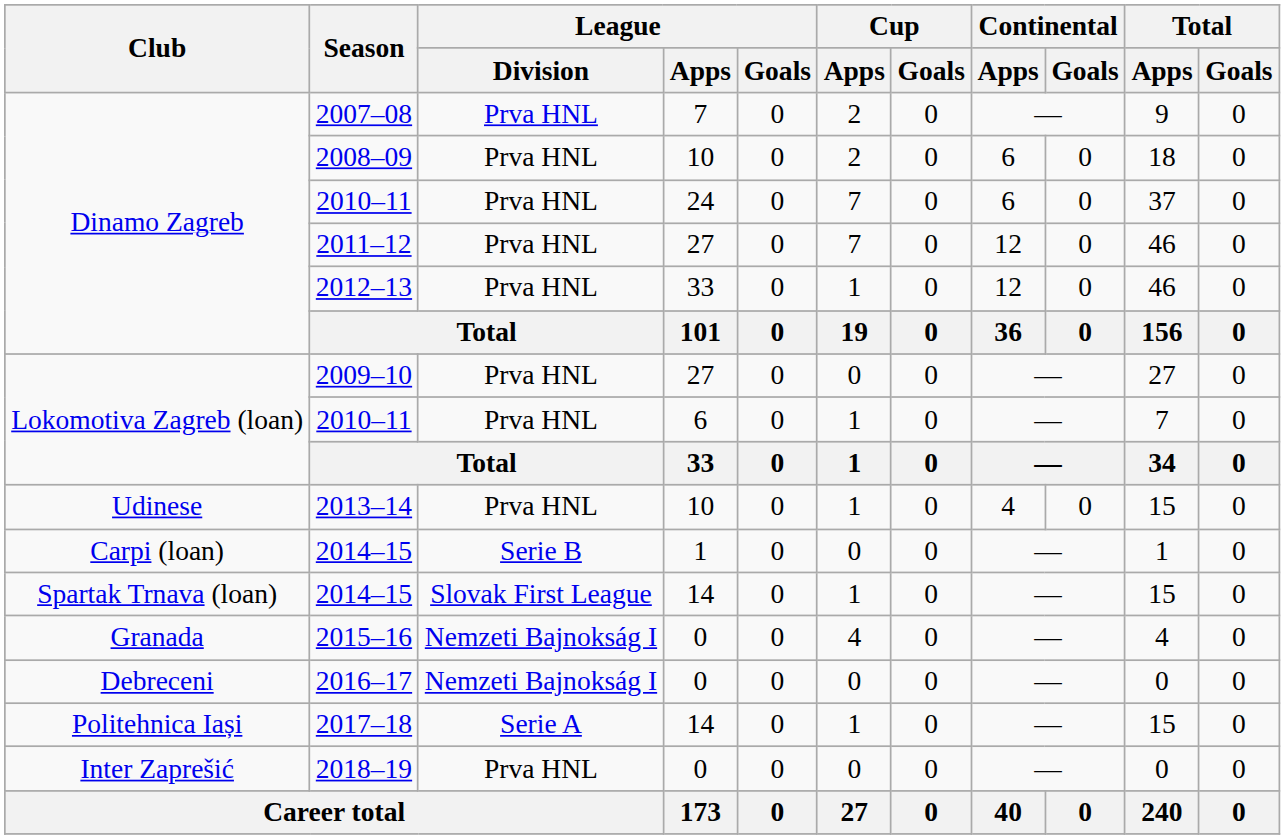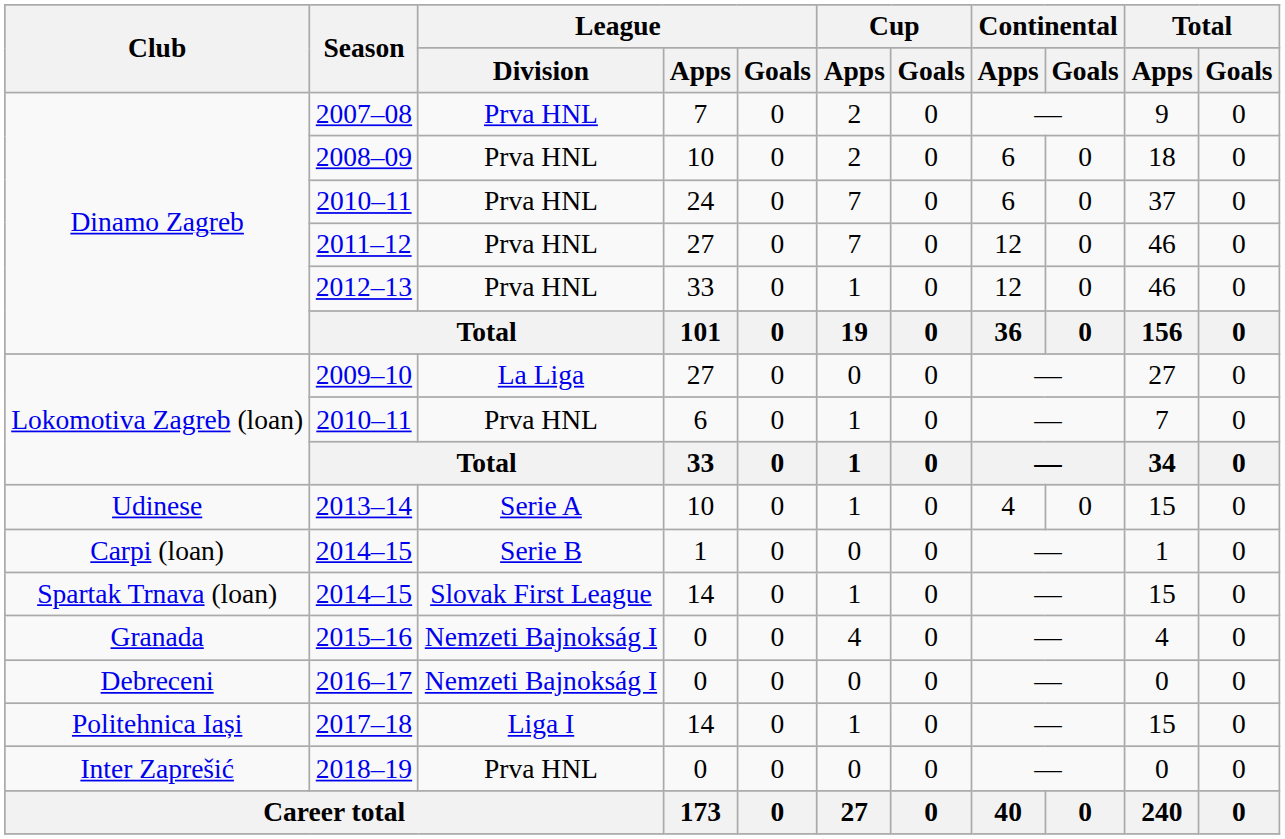 <table class="wikitable" style="text-align:center">
 <tr>
 <th rowspan="2">Club</th>
 <th rowspan="2">Season</th>
 <th colspan="3">League</th>
 <th colspan="2">Cup</th>
 <th colspan="2">Continental</th>
 <th colspan="2">Total</th>
 </tr>
 <tr>
 <th>Division</th>
 <th>Apps</th>
 <th>Goals</th>
 <th>Apps</th>
 <th>Goals</th>
 <th>Apps</th>
 <th>Goals</th>
 <th>Apps</th>
 <th>Goals</th>
 </tr>
 <tr>
 <td rowspan="6"><a href='#'>Dinamo Zagreb</a></td>
 <td><a href='#'>2007–08</a></td>
 <td><a href='#'>Prva HNL</a></td>
 <td>7</td>
 <td>0</td>
 <td>2</td>
 <td>0</td>
 <td colspan="2">—</td>
 <td>9</td>
 <td>0</td>
 </tr>
 <tr>
 <td><a href='#'>2008–09</a></td>
 <td>Prva HNL</td>
 <td>10</td>
 <td>0</td>
 <td>2</td>
 <td>0</td>
 <td>6</td>
 <td>0</td>
 <td>18</td>
 <td>0</td>
 </tr>
 <tr>
 <td><a href='#'>2010–11</a></td>
 <td>Prva HNL</td>
 <td>24</td>
 <td>0</td>
 <td>7</td>
 <td>0</td>
 <td>6</td>
 <td>0</td>
 <td>37</td>
 <td>0</td>
 </tr>
 <tr>
 <td><a href='#'>2011–12</a></td>
 <td>Prva HNL</td>
 <td>27</td>
 <td>0</td>
 <td>7</td>
 <td>0</td>
 <td>12</td>
 <td>0</td>
 <td>46</td>
 <td>0</td>
 </tr>
 <tr>
 <td><a href='#'>2012–13</a></td>
 <td>Prva HNL</td>
 <td>33</td>
 <td>0</td>
 <td>1</td>
 <td>0</td>
 <td>12</td>
 <td>0</td>
 <td>46</td>
 <td>0</td>
 </tr>
 <tr>
 <th colspan="2">Total</th>
 <th>101</th>
 <th>0</th>
 <th>19</th>
 <th>0</th>
 <th>36</th>
 <th>0</th>
 <th>156</th>
 <th>0</th>
 </tr>
 <tr>
 <td rowspan="3"><a href='#'>Lokomotiva Zagreb</a> (loan)</td>
 <td><a href='#'>2009–10</a></td>
-<td>Prva HNL</td>
+<td><a href='#'>La Liga</a></td>
 <td>27</td>
 <td>0</td>
 <td>0</td>
 <td>0</td>
 <td colspan="2">—</td>
 <td>27</td>
 <td>0</td>
 </tr>
 <tr>
 <td><a href='#'>2010–11</a></td>
 <td>Prva HNL</td>
 <td>6</td>
 <td>0</td>
 <td>1</td>
 <td>0</td>
 <td colspan="2">—</td>
 <td>7</td>
 <td>0</td>
 </tr>
 <tr>
 <th colspan="2">Total</th>
 <th>33</th>
 <th>0</th>
 <th>1</th>
 <th>0</th>
 <th colspan="2">—</th>
 <th>34</th>
 <th>0</th>
 </tr>
 <tr>
 <td><a href='#'>Udinese</a></td>
 <td><a href='#'>2013–14</a></td>
-<td>Prva HNL</td>
+<td><a href='#'>Serie A</a></td>
 <td>10</td>
 <td>0</td>
 <td>1</td>
 <td>0</td>
 <td>4</td>
 <td>0</td>
 <td>15</td>
 <td>0</td>
 </tr>
 <tr>
 <td><a href='#'>Carpi</a> (loan)</td>
 <td><a href='#'>2014–15</a></td>
 <td><a href='#'>Serie B</a></td>
 <td>1</td>
 <td>0</td>
 <td>0</td>
 <td>0</td>
 <td colspan="2">—</td>
 <td>1</td>
 <td>0</td>
 </tr>
 <tr>
 <td><a href='#'>Spartak Trnava</a> (loan)</td>
 <td><a href='#'>2014–15</a></td>
 <td><a href='#'>Slovak First League</a></td>
 <td>14</td>
 <td>0</td>
 <td>1</td>
 <td>0</td>
 <td colspan="2">—</td>
 <td>15</td>
 <td>0</td>
 </tr>
 <tr>
 <td><a href='#'>Granada</a></td>
 <td><a href='#'>2015–16</a></td>
 <td><a href='#'>Nemzeti Bajnokság I</a></td>
 <td>0</td>
 <td>0</td>
 <td>4</td>
 <td>0</td>
 <td colspan="2">—</td>
 <td>4</td>
 <td>0</td>
 </tr>
 <tr>
 <td><a href='#'>Debreceni</a></td>
 <td><a href='#'>2016–17</a></td>
 <td><a href='#'>Nemzeti Bajnokság I</a></td>
 <td>0</td>
 <td>0</td>
 <td>0</td>
 <td>0</td>
 <td colspan="2">—</td>
 <td>0</td>
 <td>0</td>
 </tr>
 <tr>
 <td><a href='#'>Politehnica Iași</a></td>
 <td><a href='#'>2017–18</a></td>
-<td><a href='#'>Serie A</a></td>
+<td><a href='#'>Liga I</a></td>
 <td>14</td>
 <td>0</td>
 <td>1</td>
 <td>0</td>
 <td colspan="2">—</td>
 <td>15</td>
 <td>0</td>
 </tr>
 <tr>
 <td><a href='#'>Inter Zaprešić</a></td>
 <td><a href='#'>2018–19</a></td>
 <td>Prva HNL</td>
 <td>0</td>
 <td>0</td>
 <td>0</td>
 <td>0</td>
 <td colspan="2">—</td>
 <td>0</td>
 <td>0</td>
 </tr>
 <tr>
 <th colspan="3">Career total</th>
 <th>173</th>
 <th>0</th>
 <th>27</th>
 <th>0</th>
 <th>40</th>
 <th>0</th>
 <th>240</th>
 <th>0</th>
 </tr>
 </table>
